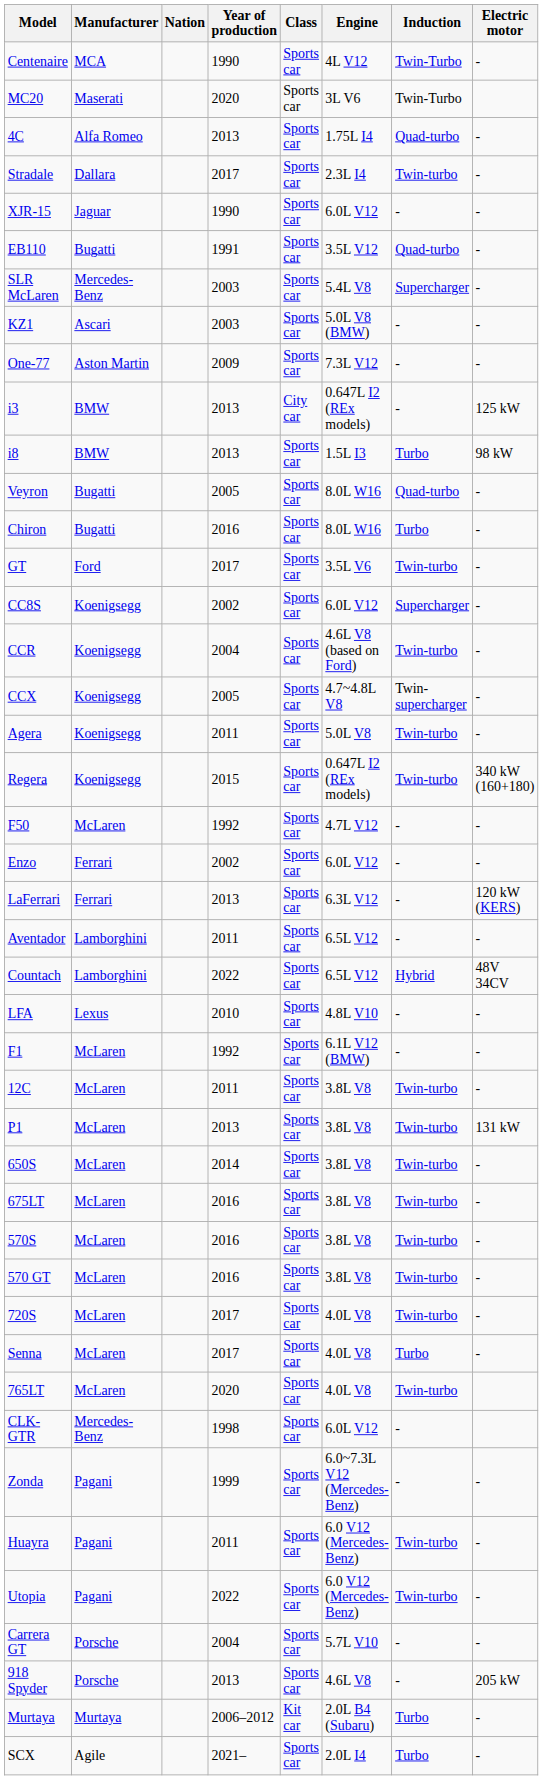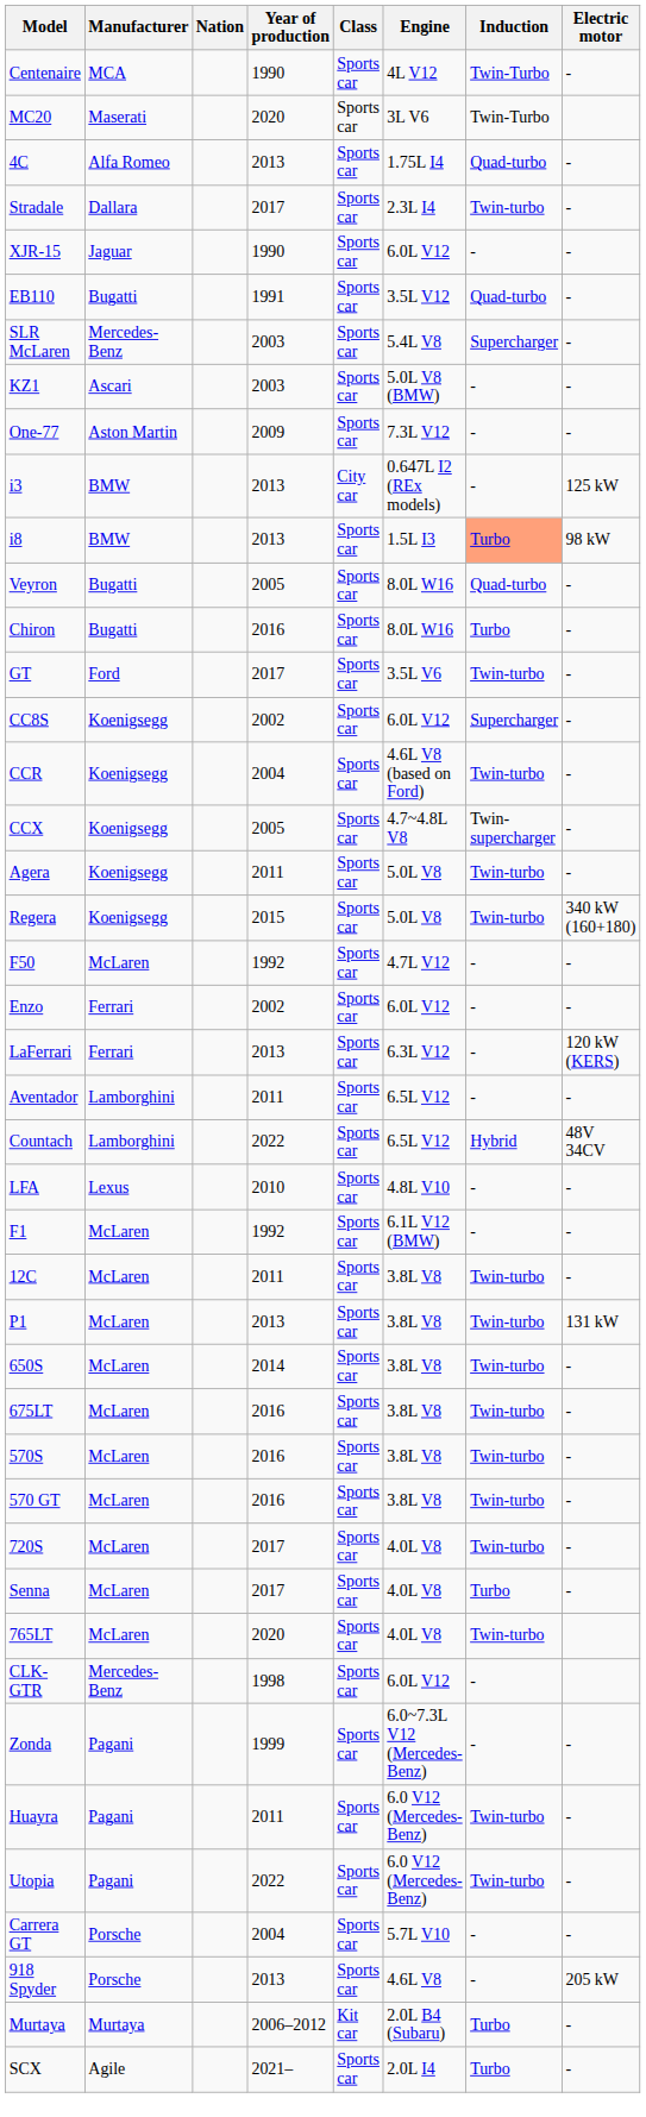 <table class="wikitable sortable">
 <tr>
 <th>Model</th>
 <th>Manufacturer</th>
 <th>Nation</th>
 <th>Year of production</th>
 <th>Class</th>
 <th>Engine</th>
 <th>Induction</th>
 <th>Electric motor</th>
 </tr>
 <tr>
 <td><a href='#'>Centenaire</a></td>
 <td><a href='#'>MCA</a></td>
 <td></td>
 <td>1990</td>
 <td><a href='#'>Sports car</a></td>
 <td>4L <a href='#'>V12</a></td>
 <td><a href='#'>Twin-Turbo</a></td>
 <td>-</td>
 </tr>
 <tr>
 <td><a href='#'>MC20</a></td>
 <td><a href='#'>Maserati</a></td>
 <td></td>
 <td>2020</td>
 <td>Sports car</td>
 <td>3L V6</td>
 <td>Twin-Turbo</td>
 </tr>
 <tr>
 <td><a href='#'>4C</a></td>
 <td><a href='#'>Alfa Romeo</a></td>
 <td></td>
 <td>2013</td>
 <td><a href='#'>Sports car</a></td>
 <td>1.75L <a href='#'>I4</a></td>
 <td><a href='#'>Quad-turbo</a></td>
 <td>-</td>
 </tr>
 <tr>
 <td><a href='#'>Stradale</a></td>
 <td><a href='#'>Dallara</a></td>
 <td></td>
 <td>2017</td>
 <td><a href='#'>Sports car</a></td>
 <td>2.3L <a href='#'>I4</a></td>
 <td><a href='#'>Twin-turbo</a></td>
 <td>-</td>
 </tr>
 <tr>
 <td><a href='#'>XJR-15</a></td>
 <td><a href='#'>Jaguar</a></td>
 <td></td>
 <td>1990</td>
 <td><a href='#'>Sports car</a></td>
 <td>6.0L <a href='#'>V12</a></td>
 <td>-</td>
 <td>-</td>
 </tr>
 <tr>
 <td><a href='#'>EB110</a></td>
 <td><a href='#'>Bugatti</a></td>
 <td></td>
 <td>1991</td>
 <td><a href='#'>Sports car</a></td>
 <td>3.5L <a href='#'>V12</a></td>
 <td><a href='#'>Quad-turbo</a></td>
 <td>-</td>
 </tr>
 <tr>
 <td><a href='#'>SLR McLaren</a></td>
 <td><a href='#'>Mercedes-Benz</a></td>
 <td></td>
 <td>2003</td>
 <td><a href='#'>Sports car</a></td>
 <td>5.4L <a href='#'>V8</a></td>
 <td><a href='#'>Supercharger</a></td>
 <td>-</td>
 </tr>
 <tr>
 <td><a href='#'>KZ1</a></td>
 <td><a href='#'>Ascari</a></td>
 <td></td>
 <td>2003</td>
 <td><a href='#'>Sports car</a></td>
 <td>5.0L <a href='#'>V8</a> (<a href='#'>BMW</a>)</td>
 <td>-</td>
 <td>-</td>
 </tr>
 <tr>
 <td><a href='#'>One-77</a></td>
 <td><a href='#'>Aston Martin</a></td>
 <td></td>
 <td>2009</td>
 <td><a href='#'>Sports car</a></td>
 <td>7.3L <a href='#'>V12</a></td>
 <td>-</td>
 <td>-</td>
 </tr>
 <tr>
 <td><a href='#'>i3</a></td>
 <td><a href='#'>BMW</a></td>
 <td></td>
 <td>2013</td>
 <td><a href='#'>City car</a></td>
 <td>0.647L <a href='#'>I2</a> (<a href='#'>REx</a> models)</td>
 <td>-</td>
 <td>125 kW</td>
 </tr>
 <tr>
 <td><a href='#'>i8</a></td>
 <td><a href='#'>BMW</a></td>
 <td></td>
 <td>2013</td>
 <td><a href='#'>Sports car</a></td>
 <td>1.5L <a href='#'>I3</a></td>
-<td><a href='#'>Turbo</a></td>
+<td style="background: lightsalmon;"><a href='#'>Turbo</a></td>
 <td>98 kW</td>
 </tr>
 <tr>
 <td><a href='#'>Veyron</a></td>
 <td><a href='#'>Bugatti</a></td>
 <td></td>
 <td>2005</td>
 <td><a href='#'>Sports car</a></td>
 <td>8.0L <a href='#'>W16</a></td>
 <td><a href='#'>Quad-turbo</a></td>
 <td>-</td>
 </tr>
 <tr>
 <td><a href='#'>Chiron</a></td>
 <td><a href='#'>Bugatti</a></td>
 <td></td>
 <td>2016</td>
 <td><a href='#'>Sports car</a></td>
 <td>8.0L <a href='#'>W16</a></td>
 <td><a href='#'>Turbo</a></td>
 <td>-</td>
 </tr>
 <tr>
 <td><a href='#'>GT</a></td>
 <td><a href='#'>Ford</a></td>
 <td></td>
 <td>2017</td>
 <td><a href='#'>Sports car</a></td>
 <td>3.5L <a href='#'>V6</a></td>
 <td><a href='#'>Twin-turbo</a></td>
 <td>-</td>
 </tr>
 <tr>
 <td><a href='#'>CC8S</a></td>
 <td><a href='#'>Koenigsegg</a></td>
 <td></td>
 <td>2002</td>
 <td><a href='#'>Sports car</a></td>
 <td>6.0L <a href='#'>V12</a></td>
 <td><a href='#'>Supercharger</a></td>
 <td>-</td>
 </tr>
 <tr>
 <td><a href='#'>CCR</a></td>
 <td><a href='#'>Koenigsegg</a></td>
 <td></td>
 <td>2004</td>
 <td><a href='#'>Sports car</a></td>
 <td>4.6L <a href='#'>V8</a> (based on <a href='#'>Ford</a>)</td>
 <td><a href='#'>Twin-turbo</a></td>
 <td>-</td>
 </tr>
 <tr>
 <td><a href='#'>CCX</a></td>
 <td><a href='#'>Koenigsegg</a></td>
 <td></td>
 <td>2005</td>
 <td><a href='#'>Sports car</a></td>
 <td>4.7~4.8L <a href='#'>V8</a></td>
 <td>Twin-<a href='#'>supercharger</a></td>
 <td>-</td>
 </tr>
 <tr>
 <td><a href='#'>Agera</a></td>
 <td><a href='#'>Koenigsegg</a></td>
 <td></td>
 <td>2011</td>
 <td><a href='#'>Sports car</a></td>
 <td>5.0L <a href='#'>V8</a></td>
 <td><a href='#'>Twin-turbo</a></td>
 <td>-</td>
 </tr>
 <tr>
 <td><a href='#'>Regera</a></td>
 <td><a href='#'>Koenigsegg</a></td>
 <td></td>
 <td>2015</td>
 <td><a href='#'>Sports car</a></td>
-<td>0.647L <a href='#'>I2</a> (<a href='#'>REx</a> models)</td>
+<td>5.0L <a href='#'>V8</a></td>
 <td><a href='#'>Twin-turbo</a></td>
 <td>340 kW (160+180)</td>
 </tr>
 <tr>
 <td><a href='#'>F50</a></td>
 <td><a href='#'>McLaren</a></td>
 <td></td>
 <td>1992</td>
 <td><a href='#'>Sports car</a></td>
 <td>4.7L <a href='#'>V12</a></td>
 <td>-</td>
 <td>-</td>
 </tr>
 <tr>
 <td><a href='#'>Enzo</a></td>
 <td><a href='#'>Ferrari</a></td>
 <td></td>
 <td>2002</td>
 <td><a href='#'>Sports car</a></td>
 <td>6.0L <a href='#'>V12</a></td>
 <td>-</td>
 <td>-</td>
 </tr>
 <tr>
 <td><a href='#'>LaFerrari</a></td>
 <td><a href='#'>Ferrari</a></td>
 <td></td>
 <td>2013</td>
 <td><a href='#'>Sports car</a></td>
 <td>6.3L <a href='#'>V12</a></td>
 <td>-</td>
 <td>120 kW (<a href='#'>KERS</a>)</td>
 </tr>
 <tr>
 <td><a href='#'>Aventador</a></td>
 <td><a href='#'>Lamborghini</a></td>
 <td></td>
 <td>2011</td>
 <td><a href='#'>Sports car</a></td>
 <td>6.5L <a href='#'>V12</a></td>
 <td>-</td>
 <td>-</td>
 </tr>
 <tr>
 <td><a href='#'>Countach</a></td>
 <td><a href='#'>Lamborghini</a></td>
 <td></td>
 <td>2022</td>
 <td><a href='#'>Sports car</a></td>
 <td>6.5L <a href='#'>V12</a></td>
 <td><a href='#'>Hybrid</a></td>
 <td>48V 34CV</td>
 </tr>
 <tr>
 <td><a href='#'>LFA</a></td>
 <td><a href='#'>Lexus</a></td>
 <td></td>
 <td>2010</td>
 <td><a href='#'>Sports car</a></td>
 <td>4.8L <a href='#'>V10</a></td>
 <td>-</td>
 <td>-</td>
 </tr>
 <tr>
 <td><a href='#'>F1</a></td>
 <td><a href='#'>McLaren</a></td>
 <td></td>
 <td>1992</td>
 <td><a href='#'>Sports car</a></td>
 <td>6.1L <a href='#'>V12</a> (<a href='#'>BMW</a>)</td>
 <td>-</td>
 <td>-</td>
 </tr>
 <tr>
 <td><a href='#'>12C</a></td>
 <td><a href='#'>McLaren</a></td>
 <td></td>
 <td>2011</td>
 <td><a href='#'>Sports car</a></td>
 <td>3.8L <a href='#'>V8</a></td>
 <td><a href='#'>Twin-turbo</a></td>
 <td>-</td>
 </tr>
 <tr>
 <td><a href='#'>P1</a></td>
 <td><a href='#'>McLaren</a></td>
 <td></td>
 <td>2013</td>
 <td><a href='#'>Sports car</a></td>
 <td>3.8L <a href='#'>V8</a></td>
 <td><a href='#'>Twin-turbo</a></td>
 <td>131 kW</td>
 </tr>
 <tr>
 <td><a href='#'>650S</a></td>
 <td><a href='#'>McLaren</a></td>
 <td></td>
 <td>2014</td>
 <td><a href='#'>Sports car</a></td>
 <td>3.8L <a href='#'>V8</a></td>
 <td><a href='#'>Twin-turbo</a></td>
 <td>-</td>
 </tr>
 <tr>
 <td><a href='#'>675LT</a></td>
 <td><a href='#'>McLaren</a></td>
 <td></td>
 <td>2016</td>
 <td><a href='#'>Sports car</a></td>
 <td>3.8L <a href='#'>V8</a></td>
 <td><a href='#'>Twin-turbo</a></td>
 <td>-</td>
 </tr>
 <tr>
 <td><a href='#'>570S</a></td>
 <td><a href='#'>McLaren</a></td>
 <td></td>
 <td>2016</td>
 <td><a href='#'>Sports car</a></td>
 <td>3.8L <a href='#'>V8</a></td>
 <td><a href='#'>Twin-turbo</a></td>
 <td>-</td>
 </tr>
 <tr>
 <td><a href='#'>570 GT</a></td>
 <td><a href='#'>McLaren</a></td>
 <td></td>
 <td>2016</td>
 <td><a href='#'>Sports car</a></td>
 <td>3.8L <a href='#'>V8</a></td>
 <td><a href='#'>Twin-turbo</a></td>
 <td>-</td>
 </tr>
 <tr>
 <td><a href='#'>720S</a></td>
 <td><a href='#'>McLaren</a></td>
 <td></td>
 <td>2017</td>
 <td><a href='#'>Sports car</a></td>
 <td>4.0L <a href='#'>V8</a></td>
 <td><a href='#'>Twin-turbo</a></td>
 <td>-</td>
 </tr>
 <tr>
 <td><a href='#'>Senna</a></td>
 <td><a href='#'>McLaren</a></td>
 <td></td>
 <td>2017</td>
 <td><a href='#'>Sports car</a></td>
 <td>4.0L <a href='#'>V8</a></td>
 <td><a href='#'>Turbo</a></td>
 <td>-</td>
 </tr>
 <tr>
 <td><a href='#'>765LT</a></td>
 <td><a href='#'>McLaren</a></td>
 <td></td>
 <td>2020</td>
 <td><a href='#'>Sports car</a></td>
 <td>4.0L <a href='#'>V8</a></td>
 <td><a href='#'>Twin-turbo</a></td>
 <td></td>
 </tr>
 <tr>
 <td><a href='#'>CLK-GTR</a></td>
 <td><a href='#'>Mercedes-Benz</a></td>
 <td></td>
 <td>1998</td>
 <td><a href='#'>Sports car</a></td>
 <td>6.0L <a href='#'>V12</a></td>
 <td>-</td>
 </tr>
 <tr>
 <td><a href='#'>Zonda</a></td>
 <td><a href='#'>Pagani</a></td>
 <td></td>
 <td>1999</td>
 <td><a href='#'>Sports car</a></td>
 <td>6.0~7.3L <a href='#'>V12</a> (<a href='#'>Mercedes-Benz</a>)</td>
 <td>-</td>
 <td>-</td>
 </tr>
 <tr>
 <td><a href='#'>Huayra</a></td>
 <td><a href='#'>Pagani</a></td>
 <td></td>
 <td>2011</td>
 <td><a href='#'>Sports car</a></td>
 <td>6.0 <a href='#'>V12</a> (<a href='#'>Mercedes-Benz</a>)</td>
 <td><a href='#'>Twin-turbo</a></td>
 <td>-</td>
 </tr>
 <tr>
 <td><a href='#'>Utopia</a></td>
 <td><a href='#'>Pagani</a></td>
 <td></td>
 <td>2022</td>
 <td><a href='#'>Sports car</a></td>
 <td>6.0 <a href='#'>V12</a> (<a href='#'>Mercedes-Benz</a>)</td>
 <td><a href='#'>Twin-turbo</a></td>
 <td>-</td>
 </tr>
 <tr>
 <td><a href='#'>Carrera GT</a></td>
 <td><a href='#'>Porsche</a></td>
 <td></td>
 <td>2004</td>
 <td><a href='#'>Sports car</a></td>
 <td>5.7L <a href='#'>V10</a></td>
 <td>-</td>
 <td>-</td>
 </tr>
 <tr>
 <td><a href='#'>918 Spyder</a></td>
 <td><a href='#'>Porsche</a></td>
 <td></td>
 <td>2013</td>
 <td><a href='#'>Sports car</a></td>
 <td>4.6L <a href='#'>V8</a></td>
 <td>-</td>
 <td>205 kW</td>
 </tr>
 <tr>
 <td><a href='#'>Murtaya</a></td>
 <td><a href='#'>Murtaya</a></td>
 <td></td>
 <td>2006–2012</td>
 <td><a href='#'>Kit car</a></td>
 <td>2.0L <a href='#'>B4</a> (<a href='#'>Subaru</a>)</td>
 <td><a href='#'>Turbo</a></td>
 <td>-</td>
 </tr>
 <tr>
 <td>SCX</td>
 <td>Agile</td>
 <td></td>
 <td>2021–</td>
 <td><a href='#'>Sports car</a></td>
 <td>2.0L <a href='#'>I4</a></td>
 <td><a href='#'>Turbo</a></td>
 <td>-</td>
 </tr>
 </table>
